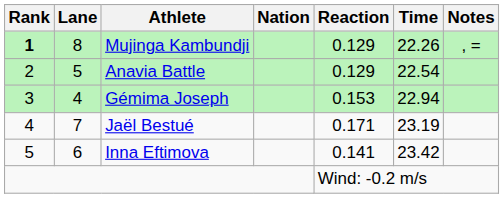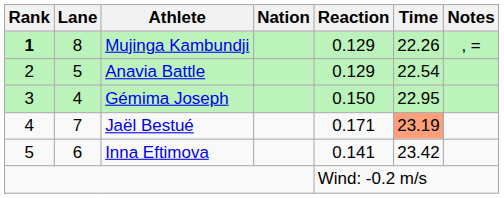 <table class="wikitable sortable" style="text-align:center">
 <tr>
 <th>Rank</th>
 <th>Lane</th>
 <th>Athlete</th>
 <th>Nation</th>
 <th>Reaction</th>
 <th>Time</th>
 <th>Notes</th>
 </tr>
 <tr bgcolor="#bbf3bb">
 <td><strong>1</strong></td>
 <td>8</td>
 <td align="left"><a href='#'>Mujinga Kambundji</a></td>
 <td align="left"></td>
 <td>0.129</td>
 <td>22.26</td>
 <td>, =</td>
 </tr>
 <tr bgcolor="#bbf3bb">
 <td>2</td>
 <td>5</td>
 <td align="left"><a href='#'>Anavia Battle</a></td>
 <td align="left"></td>
 <td>0.129</td>
 <td>22.54</td>
 <td></td>
 </tr>
 <tr bgcolor="#bbf3bb">
 <td>3</td>
 <td>4</td>
 <td align="left"><a href='#'>Gémima Joseph</a></td>
 <td align="left"></td>
-<td>0.153</td>
-<td>22.94</td>
+<td>0.150</td>
+<td>22.95</td>
 <td></td>
 </tr>
 <tr>
 <td>4</td>
 <td>7</td>
 <td align="left"><a href='#'>Jaël Bestué</a></td>
 <td align="left"></td>
 <td>0.171</td>
-<td>23.19</td>
+<td style="background: lightsalmon;">23.19</td>
 <td></td>
 </tr>
 <tr>
 <td>5</td>
 <td>6</td>
 <td align="left"><a href='#'>Inna Eftimova</a></td>
 <td align="left"></td>
 <td>0.141</td>
 <td>23.42</td>
 <td></td>
 </tr>
 <tr class="sortbottom">
 <td colspan="4"></td>
 <td colspan="3" style="text-align:left;">Wind: -0.2 m/s</td>
 </tr>
 </table>
